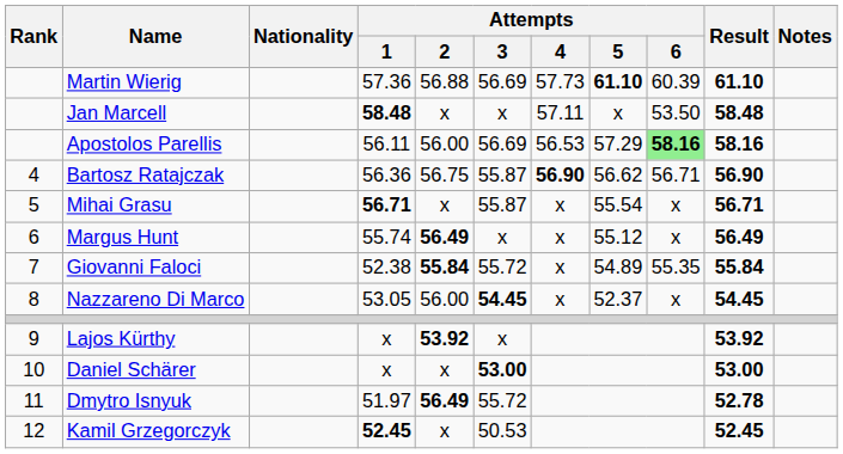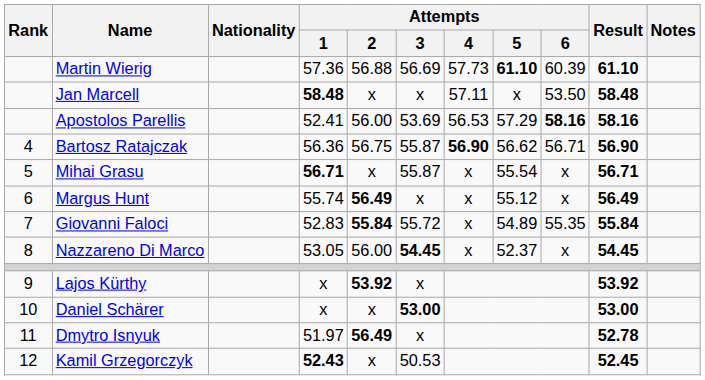 <table class="wikitable sortable" style="text-align:center">
 <tr>
 <th rowspan=2>Rank</th>
 <th rowspan=2>Name</th>
 <th rowspan=2>Nationality</th>
 <th colspan=6>Attempts</th>
 <th rowspan=2>Result</th>
 <th rowspan=2>Notes</th>
 </tr>
 <tr>
 <th>1</th>
 <th>2</th>
 <th>3</th>
 <th>4</th>
 <th>5</th>
 <th>6</th>
 </tr>
 <tr>
 <td></td>
 <td align=left><a href='#'>Martin Wierig</a></td>
 <td align=left></td>
 <td>57.36</td>
 <td>56.88</td>
 <td>56.69</td>
 <td>57.73</td>
 <td><strong>61.10</strong></td>
 <td>60.39</td>
 <td><strong>61.10</strong></td>
 <td></td>
 </tr>
 <tr>
 <td></td>
 <td align=left><a href='#'>Jan Marcell</a></td>
 <td align=left></td>
 <td><strong>58.48</strong></td>
 <td>x</td>
 <td>x</td>
 <td>57.11</td>
 <td>x</td>
 <td>53.50</td>
 <td><strong>58.48</strong></td>
 <td></td>
 </tr>
 <tr>
 <td></td>
 <td align=left><a href='#'>Apostolos Parellis</a></td>
 <td align=left></td>
-<td>56.11</td>
+<td>52.41</td>
 <td>56.00</td>
-<td>56.69</td>
+<td>53.69</td>
 <td>56.53</td>
 <td>57.29</td>
-<td style="background: lightgreen;"><strong>58.16</strong></td>
+<td><strong>58.16</strong></td>
 <td><strong>58.16</strong></td>
 <td></td>
 </tr>
 <tr>
 <td>4</td>
 <td align=left><a href='#'>Bartosz Ratajczak</a></td>
 <td align=left></td>
 <td>56.36</td>
 <td>56.75</td>
 <td>55.87</td>
 <td><strong>56.90</strong></td>
 <td>56.62</td>
 <td>56.71</td>
 <td><strong>56.90</strong></td>
 <td></td>
 </tr>
 <tr>
 <td>5</td>
 <td align=left><a href='#'>Mihai Grasu</a></td>
 <td align=left></td>
 <td><strong>56.71</strong></td>
 <td>x</td>
 <td>55.87</td>
 <td>x</td>
 <td>55.54</td>
 <td>x</td>
 <td><strong>56.71</strong></td>
 <td></td>
 </tr>
 <tr>
 <td>6</td>
 <td align=left><a href='#'>Margus Hunt</a></td>
 <td align=left></td>
 <td>55.74</td>
 <td><strong>56.49</strong></td>
 <td>x</td>
 <td>x</td>
 <td>55.12</td>
 <td>x</td>
 <td><strong>56.49</strong></td>
 <td></td>
 </tr>
 <tr>
 <td>7</td>
 <td align=left><a href='#'>Giovanni Faloci</a></td>
 <td align=left></td>
-<td>52.38</td>
+<td>52.83</td>
 <td><strong>55.84</strong></td>
 <td>55.72</td>
 <td>x</td>
 <td>54.89</td>
 <td>55.35</td>
 <td><strong>55.84</strong></td>
 <td></td>
 </tr>
 <tr>
 <td>8</td>
 <td align=left><a href='#'>Nazzareno Di Marco</a></td>
 <td align=left></td>
 <td>53.05</td>
 <td>56.00</td>
 <td><strong>54.45</strong></td>
 <td>x</td>
 <td>52.37</td>
 <td>x</td>
 <td><strong>54.45</strong></td>
 <td></td>
 </tr>
 <tr>
 <td colspan=11 bgcolor=lightgray></td>
 </tr>
 <tr>
 <td>9</td>
 <td align=left><a href='#'>Lajos Kürthy</a></td>
 <td align=left></td>
 <td>x</td>
 <td><strong>53.92</strong></td>
 <td>x</td>
 <td colspan=3></td>
 <td><strong>53.92</strong></td>
 <td></td>
 </tr>
 <tr>
 <td>10</td>
 <td align=left><a href='#'>Daniel Schärer</a></td>
 <td align=left></td>
 <td>x</td>
 <td>x</td>
 <td><strong>53.00</strong></td>
 <td colspan=3></td>
 <td><strong>53.00</strong></td>
 <td></td>
 </tr>
 <tr>
 <td>11</td>
 <td align=left><a href='#'>Dmytro Isnyuk</a></td>
 <td align=left></td>
 <td>51.97</td>
 <td><strong>56.49</strong></td>
-<td>55.72</td>
+<td>x</td>
 <td colspan=3></td>
 <td><strong>52.78</strong></td>
 <td></td>
 </tr>
 <tr>
 <td>12</td>
 <td align=left><a href='#'>Kamil Grzegorczyk</a></td>
 <td align=left></td>
-<td><strong>52.45</strong></td>
+<td><strong>52.43</strong></td>
 <td>x</td>
 <td>50.53</td>
 <td colspan=3></td>
 <td><strong>52.45</strong></td>
 <td></td>
 </tr>
 </table>
